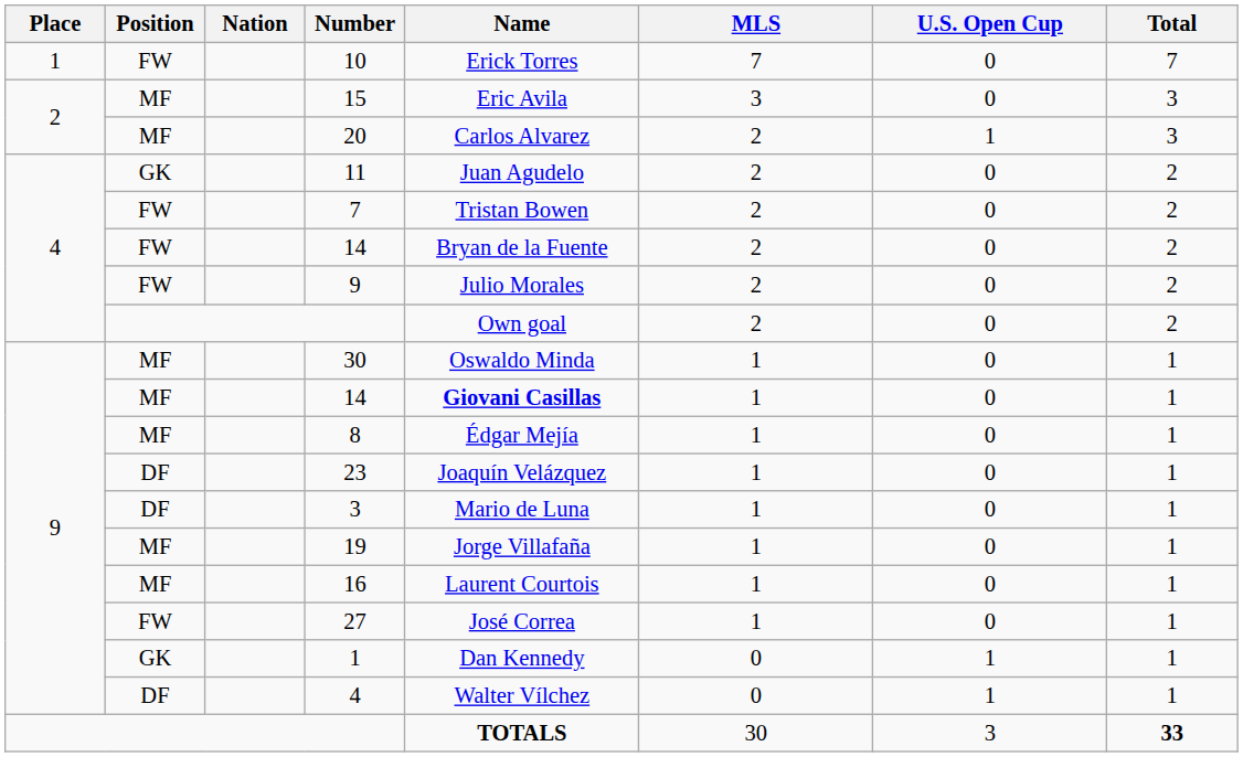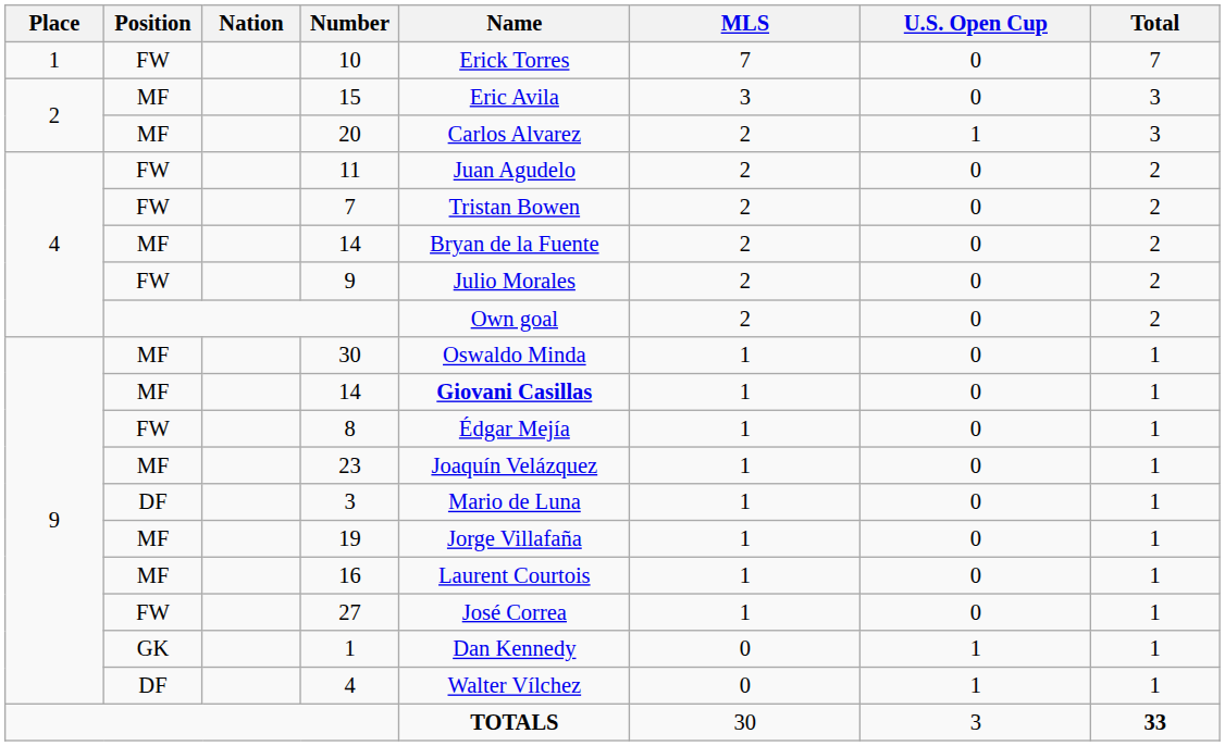 <table class="wikitable" style="font-size: 95%; text-align: center;">
 <tr>
 <th width=60>Place</th>
 <th width=60>Position</th>
 <th width=60>Nation</th>
 <th width=60>Number</th>
 <th width=150>Name</th>
 <th width=150><a href='#'>MLS</a></th>
 <th width=150><a href='#'>U.S. Open Cup</a></th>
 <th width=80><strong>Total</strong></th>
 </tr>
 <tr>
 <td>1</td>
 <td>FW</td>
 <td></td>
 <td>10</td>
 <td><a href='#'>Erick Torres</a></td>
 <td>7</td>
 <td>0</td>
 <td>7</td>
 </tr>
 <tr>
 <td rowspan="2">2</td>
 <td>MF</td>
 <td></td>
 <td>15</td>
 <td><a href='#'>Eric Avila</a></td>
 <td>3</td>
 <td>0</td>
 <td>3</td>
 </tr>
 <tr>
 <td>MF</td>
 <td></td>
 <td>20</td>
 <td><a href='#'>Carlos Alvarez</a></td>
 <td>2</td>
 <td>1</td>
 <td>3</td>
 </tr>
 <tr>
 <td rowspan="5">4</td>
-<td>GK</td>
+<td>FW</td>
 <td></td>
 <td>11</td>
 <td><a href='#'>Juan Agudelo</a></td>
 <td>2</td>
 <td>0</td>
 <td>2</td>
 </tr>
 <tr>
 <td>FW</td>
 <td></td>
 <td>7</td>
 <td><a href='#'>Tristan Bowen</a></td>
 <td>2</td>
 <td>0</td>
 <td>2</td>
 </tr>
 <tr>
-<td>FW</td>
+<td>MF</td>
 <td></td>
 <td>14</td>
 <td><a href='#'>Bryan de la Fuente</a></td>
 <td>2</td>
 <td>0</td>
 <td>2</td>
 </tr>
 <tr>
 <td>FW</td>
 <td></td>
 <td>9</td>
 <td><a href='#'>Julio Morales</a></td>
 <td>2</td>
 <td>0</td>
 <td>2</td>
 </tr>
 <tr>
 <td colspan="3"></td>
 <td><a href='#'>Own goal</a></td>
 <td>2</td>
 <td>0</td>
 <td>2</td>
 </tr>
 <tr>
 <td rowspan="10">9</td>
 <td>MF</td>
 <td></td>
 <td>30</td>
 <td><a href='#'>Oswaldo Minda</a></td>
 <td>1</td>
 <td>0</td>
 <td>1</td>
 </tr>
 <tr>
 <td>MF</td>
 <td></td>
 <td>14</td>
 <td><strong><a href='#'>Giovani Casillas</a></strong></td>
 <td>1</td>
 <td>0</td>
 <td>1</td>
 </tr>
 <tr>
-<td>MF</td>
+<td>FW</td>
 <td></td>
 <td>8</td>
 <td><a href='#'>Édgar Mejía</a></td>
 <td>1</td>
 <td>0</td>
 <td>1</td>
 </tr>
 <tr>
-<td>DF</td>
+<td>MF</td>
 <td></td>
 <td>23</td>
 <td><a href='#'>Joaquín Velázquez</a></td>
 <td>1</td>
 <td>0</td>
 <td>1</td>
 </tr>
 <tr>
 <td>DF</td>
 <td></td>
 <td>3</td>
 <td><a href='#'>Mario de Luna</a></td>
 <td>1</td>
 <td>0</td>
 <td>1</td>
 </tr>
 <tr>
 <td>MF</td>
 <td></td>
 <td>19</td>
 <td><a href='#'>Jorge Villafaña</a></td>
 <td>1</td>
 <td>0</td>
 <td>1</td>
 </tr>
 <tr>
 <td>MF</td>
 <td></td>
 <td>16</td>
 <td><a href='#'>Laurent Courtois</a></td>
 <td>1</td>
 <td>0</td>
 <td>1</td>
 </tr>
 <tr>
 <td>FW</td>
 <td></td>
 <td>27</td>
 <td><a href='#'>José Correa</a></td>
 <td>1</td>
 <td>0</td>
 <td>1</td>
 </tr>
 <tr>
 <td>GK</td>
 <td></td>
 <td>1</td>
 <td><a href='#'>Dan Kennedy</a></td>
 <td>0</td>
 <td>1</td>
 <td>1</td>
 </tr>
 <tr>
 <td>DF</td>
 <td></td>
 <td>4</td>
 <td><a href='#'>Walter Vílchez</a></td>
 <td>0</td>
 <td>1</td>
 <td>1</td>
 </tr>
 <tr>
 <td colspan="4"></td>
 <td><strong>TOTALS</strong></td>
 <td>30</td>
 <td>3</td>
 <td><strong>33</strong></td>
 </tr>
 </table>
